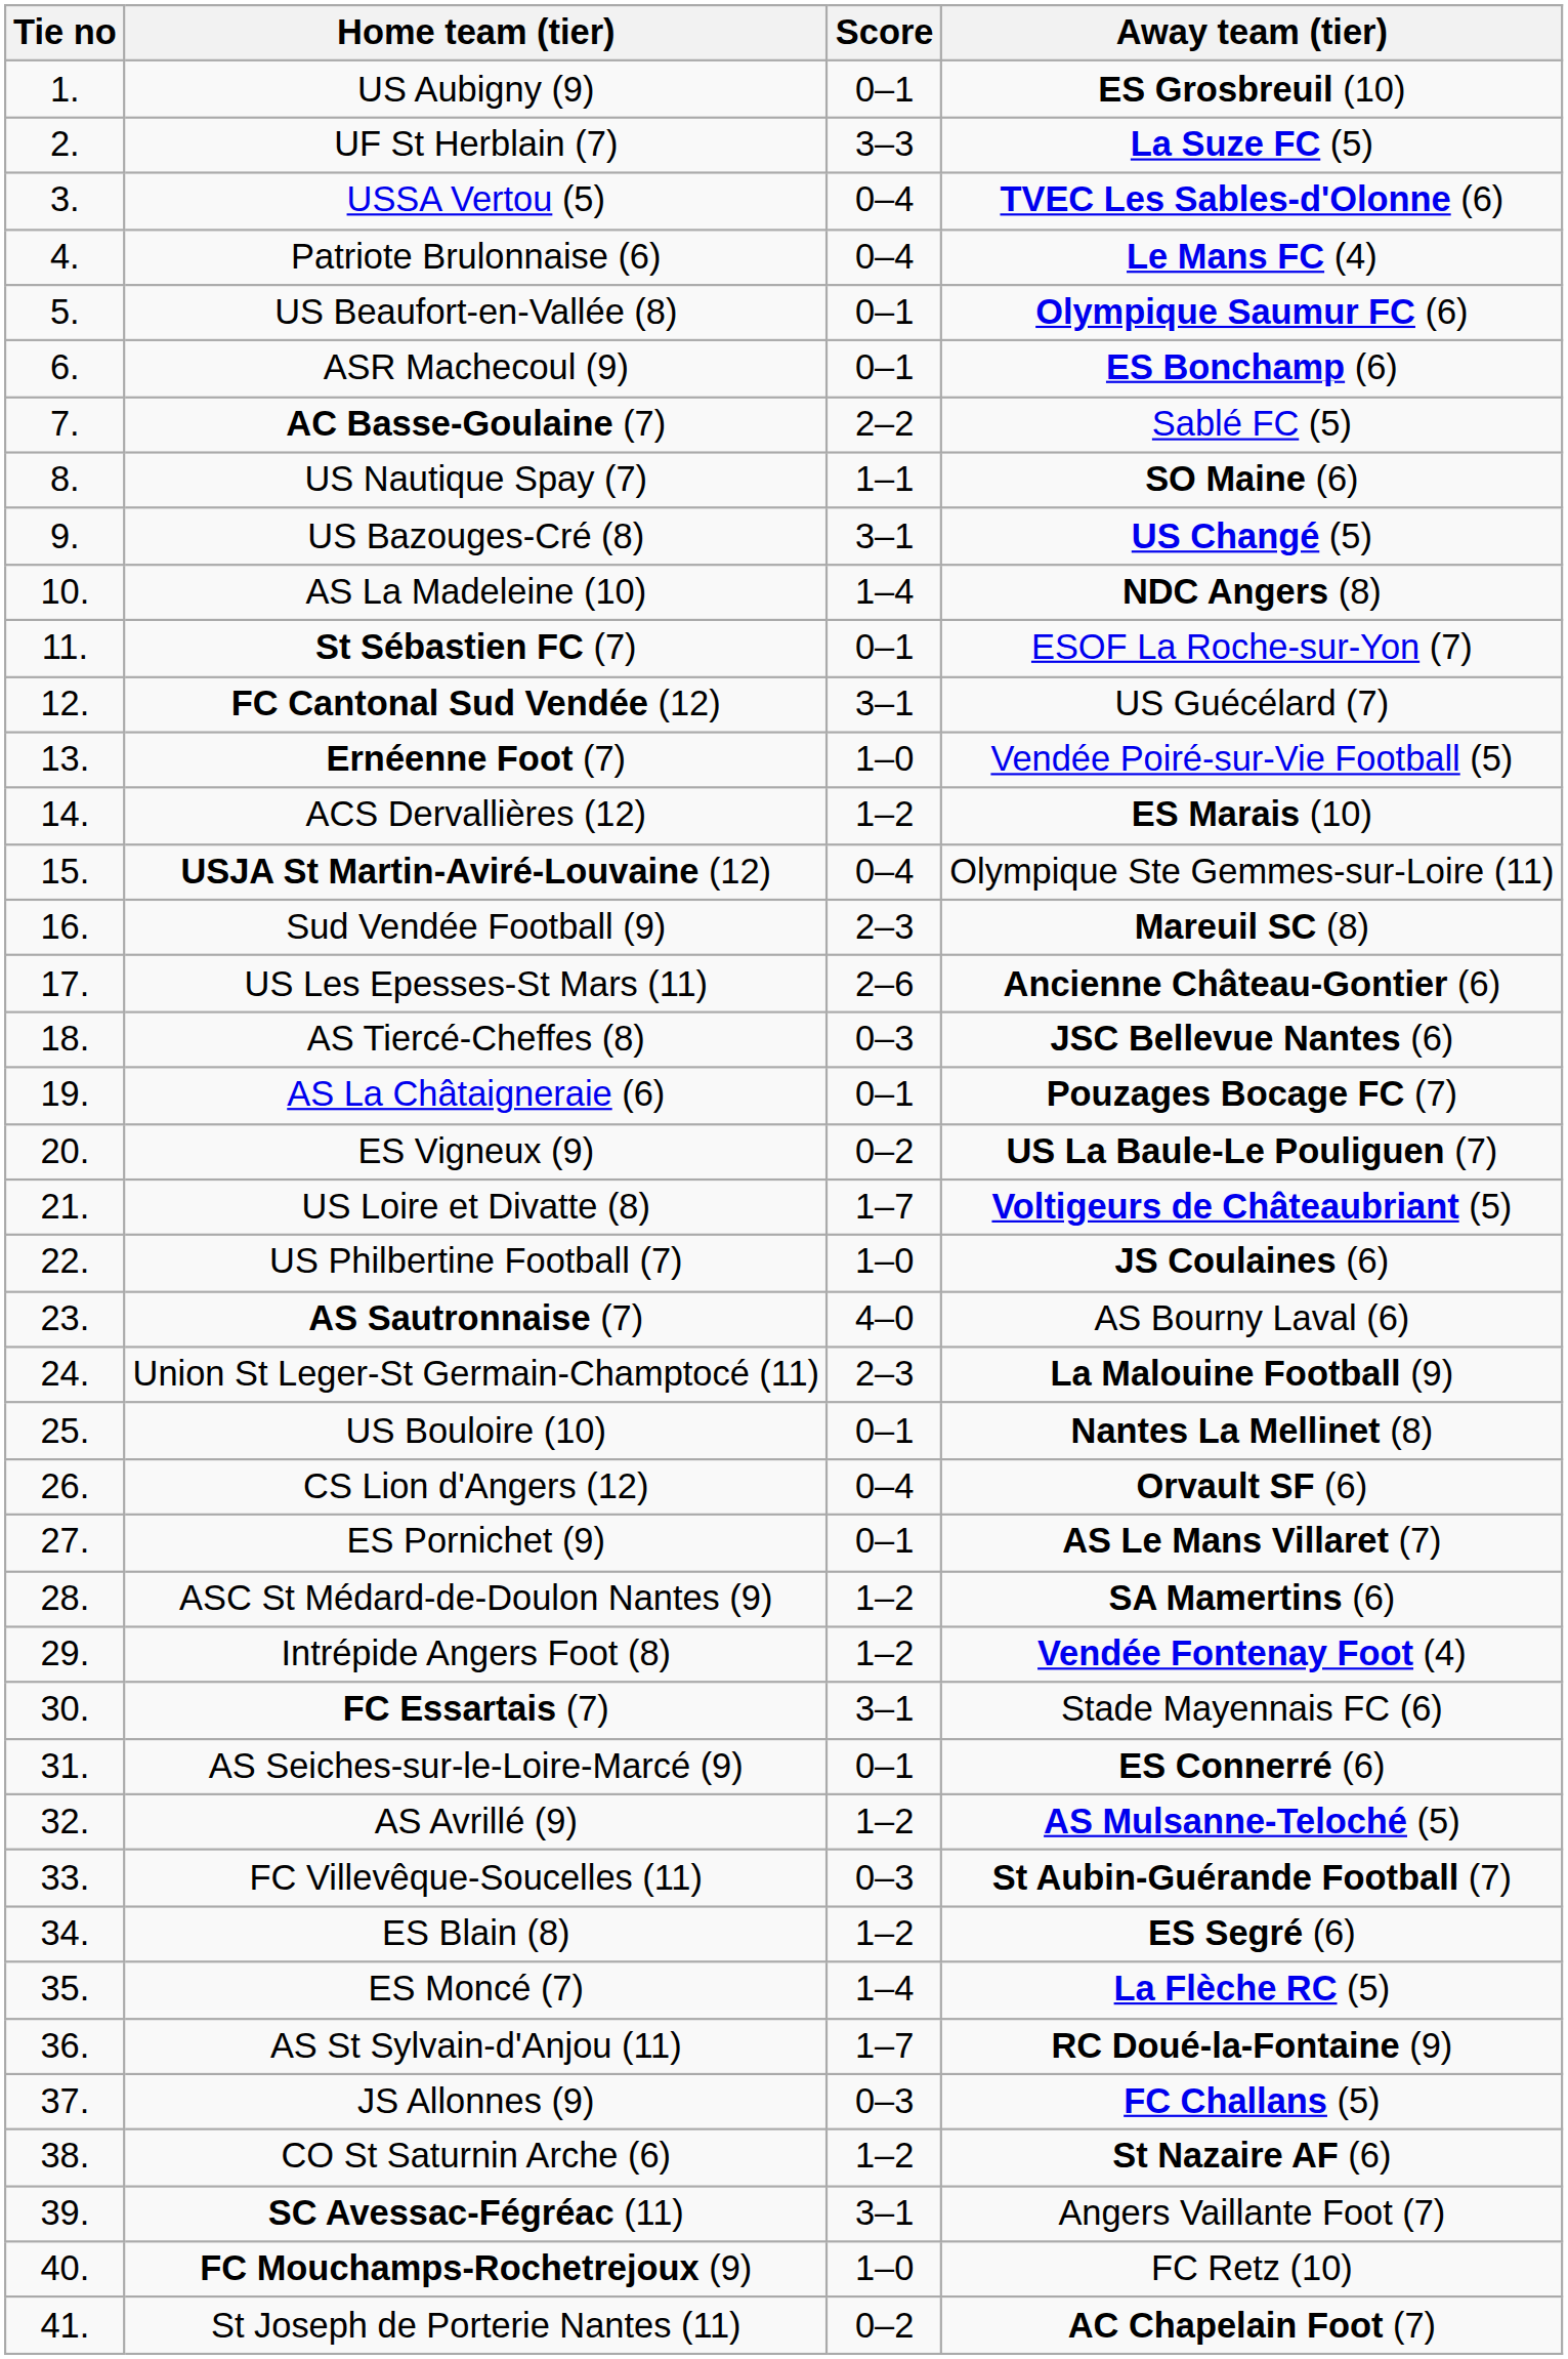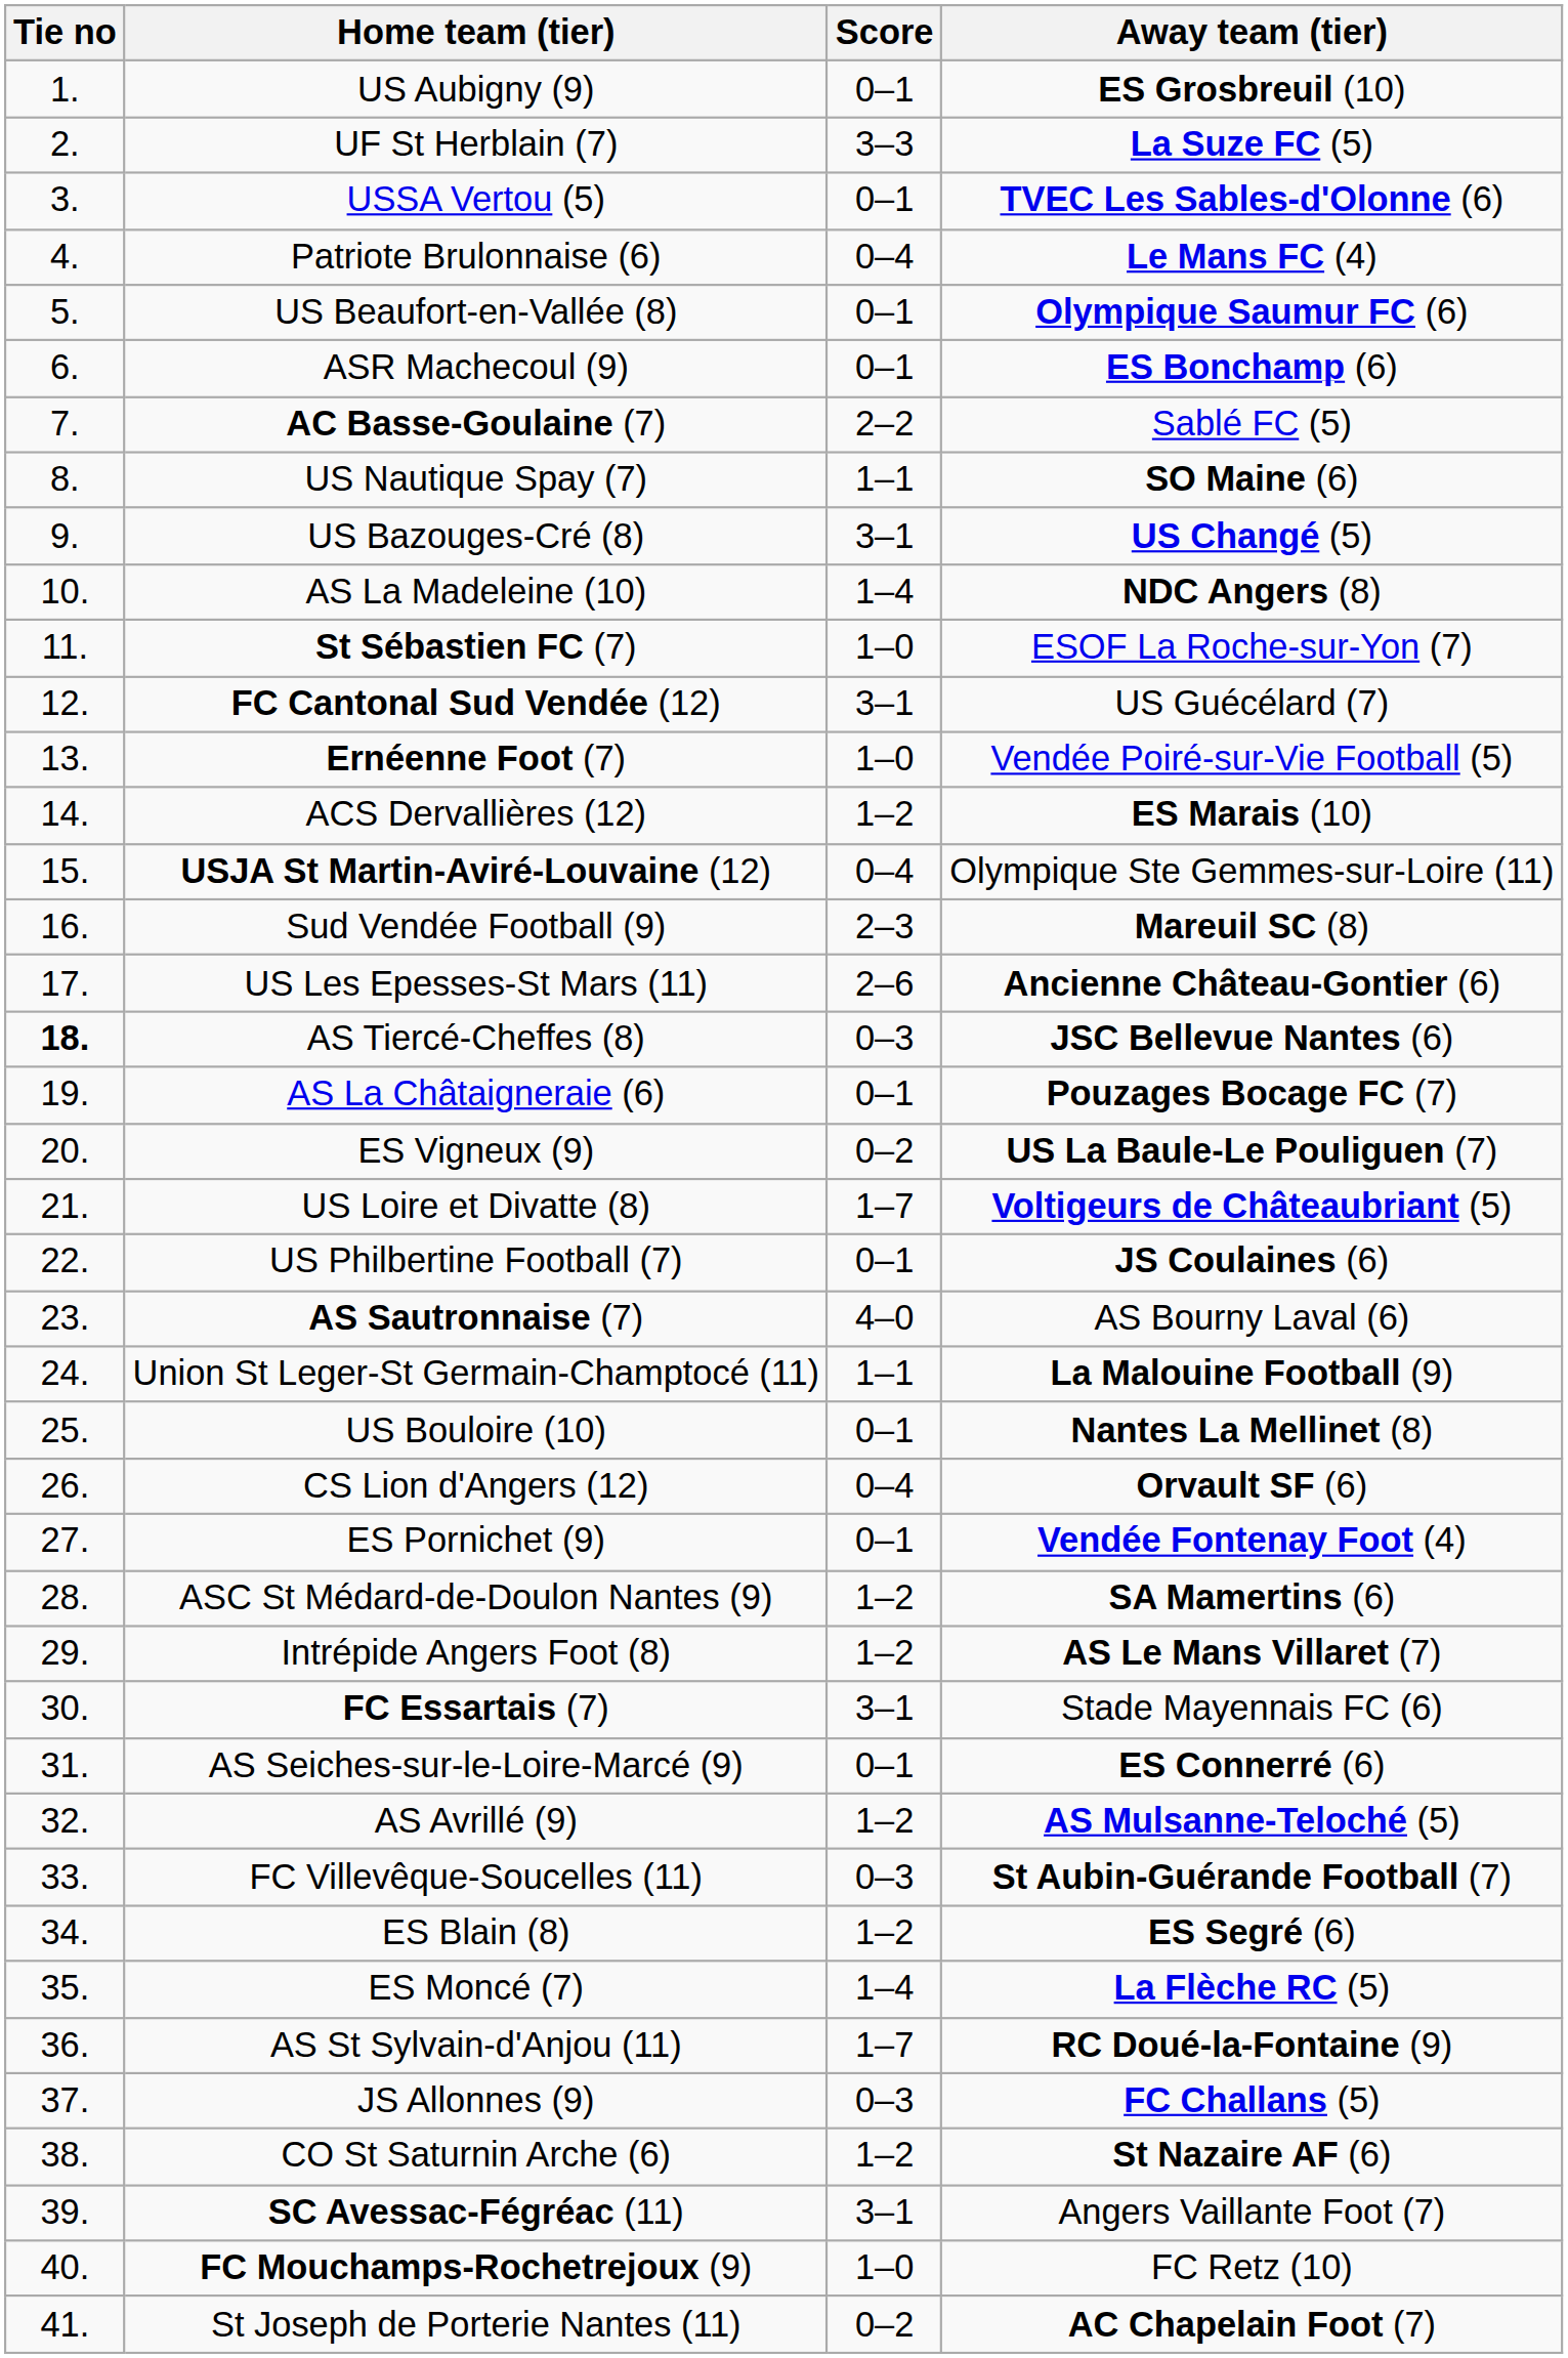 <table class="wikitable" style="text-align: center">
 <tr>
 <th>Tie no</th>
 <th>Home team (tier)</th>
 <th>Score</th>
 <th>Away team (tier)</th>
 </tr>
 <tr>
 <td>1.</td>
 <td>US Aubigny (9)</td>
 <td>0–1</td>
 <td><strong>ES Grosbreuil</strong> (10)</td>
 </tr>
 <tr>
 <td>2.</td>
 <td>UF St Herblain (7)</td>
 <td>3–3 </td>
 <td><strong><a href='#'>La Suze FC</a></strong> (5)</td>
 </tr>
 <tr>
 <td>3.</td>
 <td><a href='#'>USSA Vertou</a> (5)</td>
-<td>0–4</td>
+<td>0–1</td>
 <td><strong><a href='#'>TVEC Les Sables-d'Olonne</a></strong> (6)</td>
 </tr>
 <tr>
 <td>4.</td>
 <td>Patriote Brulonnaise (6)</td>
 <td>0–4</td>
 <td><strong><a href='#'>Le Mans FC</a></strong> (4)</td>
 </tr>
 <tr>
 <td>5.</td>
 <td>US Beaufort-en-Vallée (8)</td>
 <td>0–1</td>
 <td><strong><a href='#'>Olympique Saumur FC</a></strong> (6)</td>
 </tr>
 <tr>
 <td>6.</td>
 <td>ASR Machecoul (9)</td>
 <td>0–1</td>
 <td><strong><a href='#'>ES Bonchamp</a></strong> (6)</td>
 </tr>
 <tr>
 <td>7.</td>
 <td><strong>AC Basse-Goulaine</strong> (7)</td>
 <td>2–2 </td>
 <td><a href='#'>Sablé FC</a> (5)</td>
 </tr>
 <tr>
 <td>8.</td>
 <td>US Nautique Spay (7)</td>
 <td>1–1 </td>
 <td><strong>SO Maine</strong> (6)</td>
 </tr>
 <tr>
 <td>9.</td>
 <td>US Bazouges-Cré (8)</td>
 <td>3–1</td>
 <td><strong><a href='#'>US Changé</a></strong> (5)</td>
 </tr>
 <tr>
 <td>10.</td>
 <td>AS La Madeleine (10)</td>
 <td>1–4</td>
 <td><strong>NDC Angers</strong> (8)</td>
 </tr>
 <tr>
 <td>11.</td>
 <td><strong>St Sébastien FC</strong> (7)</td>
-<td>0–1</td>
+<td>1–0</td>
 <td><a href='#'>ESOF La Roche-sur-Yon</a> (7)</td>
 </tr>
 <tr>
 <td>12.</td>
 <td><strong>FC Cantonal Sud Vendée</strong> (12)</td>
 <td>3–1</td>
 <td>US Guécélard (7)</td>
 </tr>
 <tr>
 <td>13.</td>
 <td><strong>Ernéenne Foot</strong> (7)</td>
 <td>1–0</td>
 <td><a href='#'>Vendée Poiré-sur-Vie Football</a> (5)</td>
 </tr>
 <tr>
 <td>14.</td>
 <td>ACS Dervallières (12)</td>
 <td>1–2</td>
 <td><strong>ES Marais</strong> (10)</td>
 </tr>
 <tr>
 <td>15.</td>
 <td><strong>USJA St Martin-Aviré-Louvaine</strong> (12)</td>
 <td>0–4</td>
 <td>Olympique Ste Gemmes-sur-Loire (11)</td>
 </tr>
 <tr>
 <td>16.</td>
 <td>Sud Vendée Football (9)</td>
 <td>2–3</td>
 <td><strong>Mareuil SC</strong> (8)</td>
 </tr>
 <tr>
 <td>17.</td>
 <td>US Les Epesses-St Mars (11)</td>
 <td>2–6</td>
 <td><strong>Ancienne Château-Gontier</strong> (6)</td>
 </tr>
 <tr>
-<td>18.</td>
+<td><strong>18.</strong></td>
 <td>AS Tiercé-Cheffes (8)</td>
 <td>0–3</td>
 <td><strong>JSC Bellevue Nantes</strong> (6)</td>
 </tr>
 <tr>
 <td>19.</td>
 <td><a href='#'>AS La Châtaigneraie</a> (6)</td>
 <td>0–1 </td>
 <td><strong>Pouzages Bocage FC</strong> (7)</td>
 </tr>
 <tr>
 <td>20.</td>
 <td>ES Vigneux (9)</td>
 <td>0–2 </td>
 <td><strong>US La Baule-Le Pouliguen</strong> (7)</td>
 </tr>
 <tr>
 <td>21.</td>
 <td>US Loire et Divatte (8)</td>
 <td>1–7</td>
 <td><strong><a href='#'>Voltigeurs de Châteaubriant</a></strong> (5)</td>
 </tr>
 <tr>
 <td>22.</td>
 <td>US Philbertine Football (7)</td>
-<td>1–0</td>
+<td>0–1</td>
 <td><strong>JS Coulaines</strong> (6)</td>
 </tr>
 <tr>
 <td>23.</td>
 <td><strong>AS Sautronnaise</strong> (7)</td>
 <td>4–0</td>
 <td>AS Bourny Laval (6)</td>
 </tr>
 <tr>
 <td>24.</td>
 <td>Union St Leger-St Germain-Champtocé (11)</td>
-<td>2–3</td>
+<td>1–1 </td>
 <td><strong>La Malouine Football</strong> (9)</td>
 </tr>
 <tr>
 <td>25.</td>
 <td>US Bouloire (10)</td>
 <td>0–1</td>
 <td><strong>Nantes La Mellinet</strong> (8)</td>
 </tr>
 <tr>
 <td>26.</td>
 <td>CS Lion d'Angers (12)</td>
 <td>0–4</td>
 <td><strong>Orvault SF</strong> (6)</td>
 </tr>
 <tr>
 <td>27.</td>
 <td>ES Pornichet (9)</td>
 <td>0–1</td>
-<td><strong>AS Le Mans Villaret</strong> (7)</td>
+<td><strong><a href='#'>Vendée Fontenay Foot</a></strong> (4)</td>
 </tr>
 <tr>
 <td>28.</td>
 <td>ASC St Médard-de-Doulon Nantes (9)</td>
 <td>1–2</td>
 <td><strong>SA Mamertins</strong> (6)</td>
 </tr>
 <tr>
 <td>29.</td>
 <td>Intrépide Angers Foot (8)</td>
 <td>1–2 </td>
-<td><strong><a href='#'>Vendée Fontenay Foot</a></strong> (4)</td>
+<td><strong>AS Le Mans Villaret</strong> (7)</td>
 </tr>
 <tr>
 <td>30.</td>
 <td><strong>FC Essartais</strong> (7)</td>
 <td>3–1</td>
 <td>Stade Mayennais FC (6)</td>
 </tr>
 <tr>
 <td>31.</td>
 <td>AS Seiches-sur-le-Loire-Marcé (9)</td>
 <td>0–1</td>
 <td><strong>ES Connerré</strong> (6)</td>
 </tr>
 <tr>
 <td>32.</td>
 <td>AS Avrillé (9)</td>
 <td>1–2</td>
 <td><strong><a href='#'>AS Mulsanne-Teloché</a></strong> (5)</td>
 </tr>
 <tr>
 <td>33.</td>
 <td>FC Villevêque-Soucelles (11)</td>
 <td>0–3</td>
 <td><strong>St Aubin-Guérande Football</strong> (7)</td>
 </tr>
 <tr>
 <td>34.</td>
 <td>ES Blain (8)</td>
 <td>1–2</td>
 <td><strong>ES Segré</strong> (6)</td>
 </tr>
 <tr>
 <td>35.</td>
 <td>ES Moncé (7)</td>
 <td>1–4 </td>
 <td><strong><a href='#'>La Flèche RC</a></strong> (5)</td>
 </tr>
 <tr>
 <td>36.</td>
 <td>AS St Sylvain-d'Anjou (11)</td>
 <td>1–7</td>
 <td><strong>RC Doué-la-Fontaine</strong> (9)</td>
 </tr>
 <tr>
 <td>37.</td>
 <td>JS Allonnes (9)</td>
 <td>0–3</td>
 <td><strong><a href='#'>FC Challans</a></strong> (5)</td>
 </tr>
 <tr>
 <td>38.</td>
 <td>CO St Saturnin Arche (6)</td>
 <td>1–2</td>
 <td><strong>St Nazaire AF</strong> (6)</td>
 </tr>
 <tr>
 <td>39.</td>
 <td><strong>SC Avessac-Fégréac</strong> (11)</td>
 <td>3–1</td>
 <td>Angers Vaillante Foot (7)</td>
 </tr>
 <tr>
 <td>40.</td>
 <td><strong>FC Mouchamps-Rochetrejoux</strong> (9)</td>
 <td>1–0</td>
 <td>FC Retz (10)</td>
 </tr>
 <tr>
 <td>41.</td>
 <td>St Joseph de Porterie Nantes (11)</td>
 <td>0–2</td>
 <td><strong>AC Chapelain Foot</strong> (7)</td>
 </tr>
 </table>
